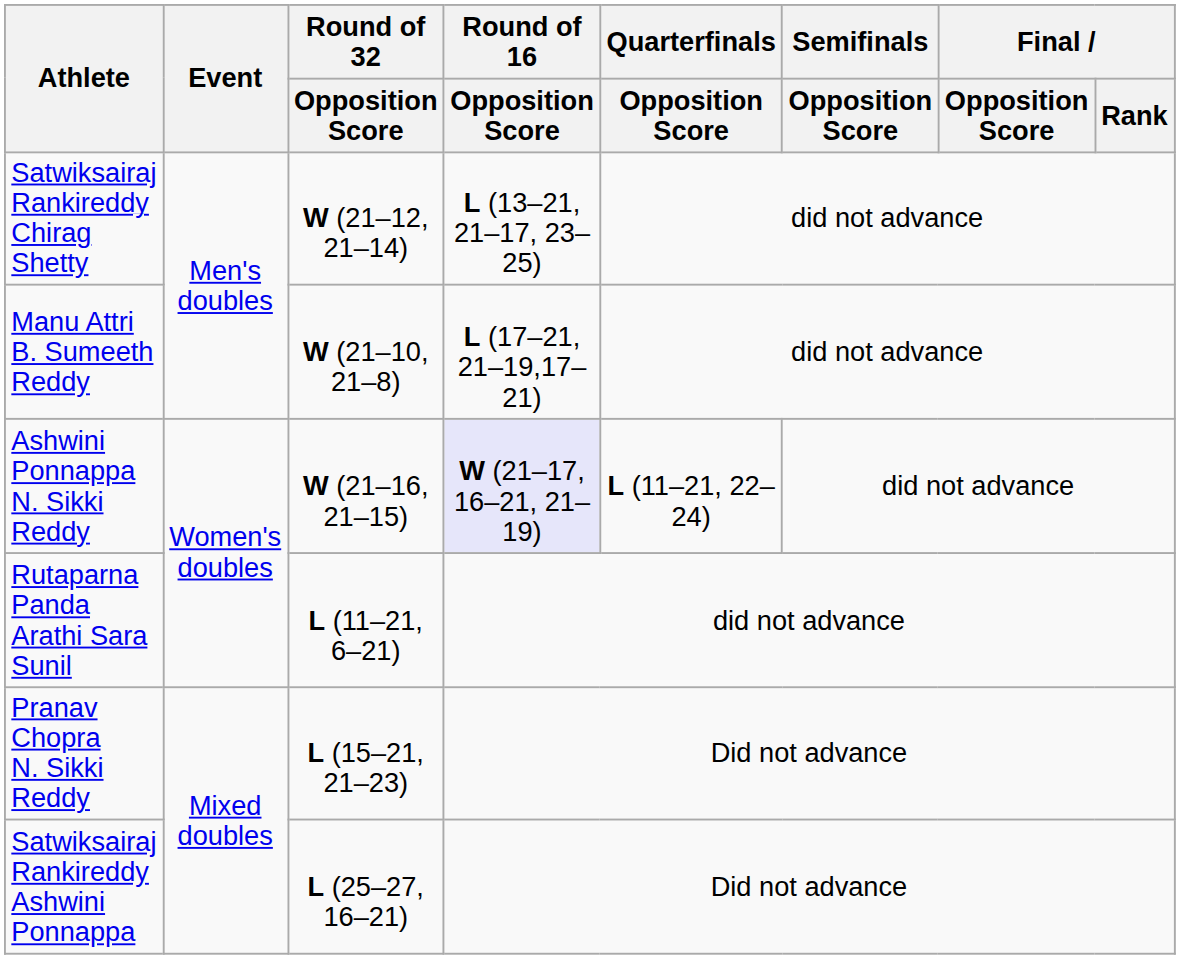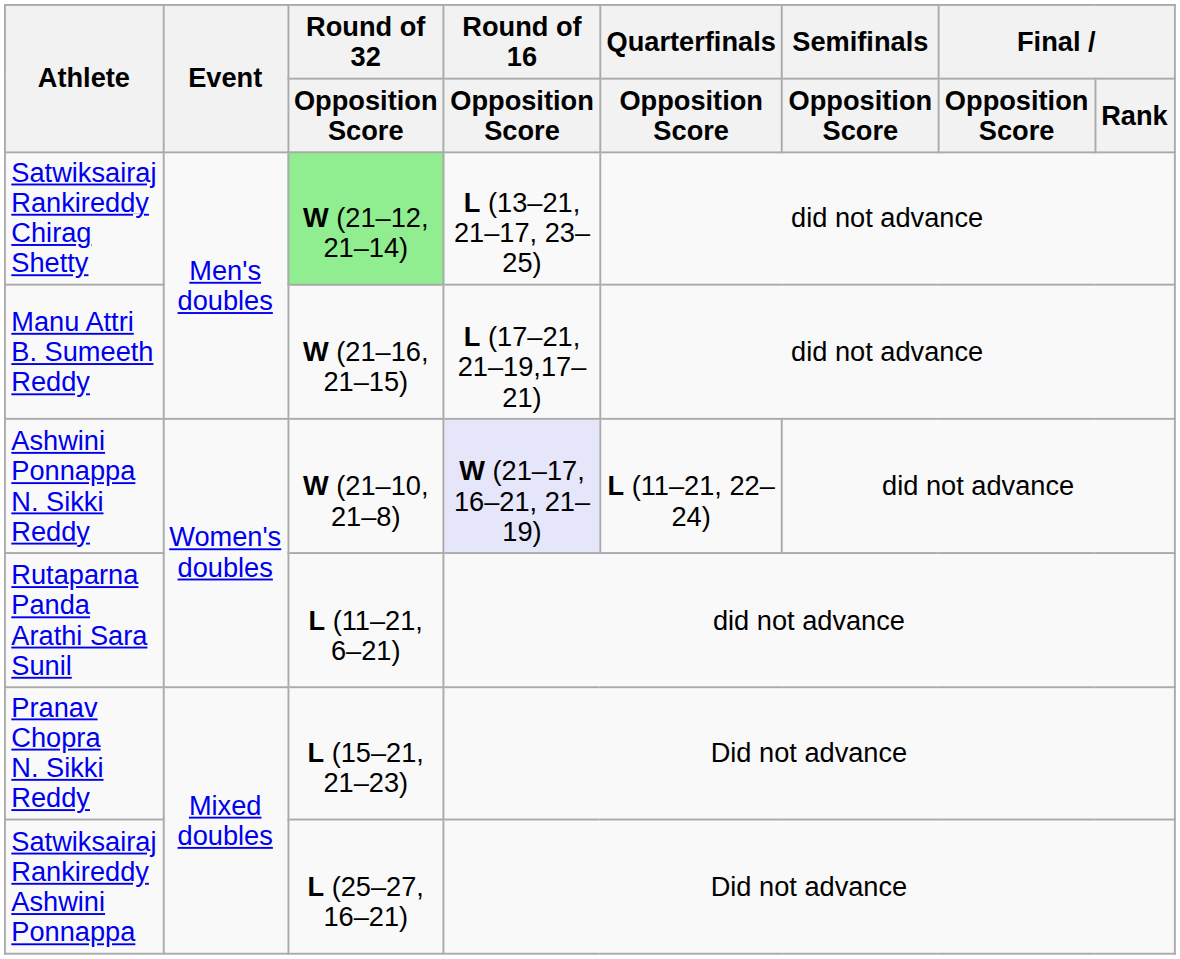 <table class=wikitable style="text-align:center; font-size:90%">
 <tr>
 <th rowspan="2">Athlete</th>
 <th rowspan="2">Event</th>
 <th>Round of 32</th>
 <th>Round of 16</th>
 <th>Quarterfinals</th>
 <th>Semifinals</th>
 <th colspan="2">Final / </th>
 </tr>
 <tr>
 <th>Opposition<br>Score</th>
 <th>Opposition<br>Score</th>
 <th>Opposition<br>Score</th>
 <th>Opposition<br>Score</th>
 <th>Opposition<br>Score</th>
 <th>Rank</th>
 </tr>
 <tr>
 <td align=left><a href='#'>Satwiksairaj Rankireddy</a><br><a href='#'>Chirag Shetty</a></td>
 <td rowspan=2><a href='#'>Men's doubles</a></td>
-<td><br><strong>W</strong> (21–12, 21–14)</td>
+<td style="background: lightgreen;"><br><strong>W</strong> (21–12, 21–14)</td>
 <td><br><strong>L</strong> (13–21, 21–17, 23–25)</td>
 <td colspan="4">did not advance</td>
 </tr>
 <tr>
 <td align=left><a href='#'>Manu Attri</a><br><a href='#'>B. Sumeeth Reddy</a></td>
-<td><br><strong>W</strong> (21–10, 21–8)</td>
+<td><br><strong>W</strong> (21–16, 21–15)</td>
 <td><br><strong>L</strong> (17–21, 21–19,17–21)</td>
 <td colspan="4">did not advance</td>
 </tr>
 <tr>
 <td align=left><a href='#'>Ashwini Ponnappa</a><br><a href='#'>N. Sikki Reddy</a></td>
 <td rowspan="2"><a href='#'>Women's doubles</a></td>
-<td><br><strong>W</strong> (21–16, 21–15)</td>
+<td><br><strong>W</strong> (21–10, 21–8)</td>
 <td style="background: lavender;"><br><strong>W</strong> (21–17, 16–21, 21–19)</td>
 <td><br><strong>L</strong> (11–21, 22–24)</td>
 <td colspan="3">did not advance</td>
 </tr>
 <tr>
 <td align=left><a href='#'>Rutaparna Panda</a><br><a href='#'>Arathi Sara Sunil</a></td>
 <td><br> <strong>L</strong> (11–21, 6–21)</td>
 <td colspan="5">did not advance</td>
 </tr>
 <tr>
 <td align=left><a href='#'>Pranav Chopra</a><br><a href='#'>N. Sikki Reddy</a></td>
 <td rowspan=2><a href='#'>Mixed doubles</a></td>
 <td><br><strong>L</strong> (15–21, 21–23)</td>
 <td colspan="5">Did not advance</td>
 </tr>
 <tr>
 <td align=left><a href='#'>Satwiksairaj Rankireddy</a><br><a href='#'>Ashwini Ponnappa</a></td>
 <td><br><strong>L</strong> (25–27, 16–21)</td>
 <td colspan="5">Did not advance</td>
 </tr>
 </table>
